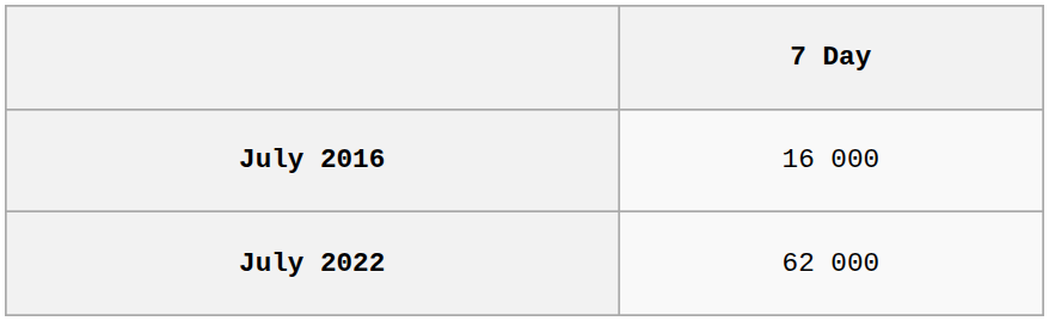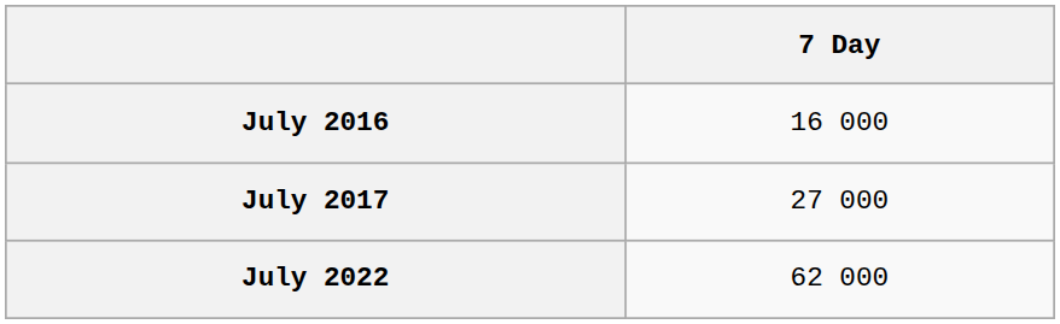 <table class="wikitable sortable" style="text-align:center; width:500px; height:150px;">
 <tr>
 <th></th>
 <th>7 Day</th>
 </tr>
 <tr>
 <th scope="row">July 2016</th>
 <td>16 000</td>
 </tr>
 <tr>
+<th scope="row">July 2017</th>
+<td>27 000</td>
+</tr>
+<tr>
 <th scope="row">July 2022</th>
 <td>62 000</td>
 </tr>
 </table>
